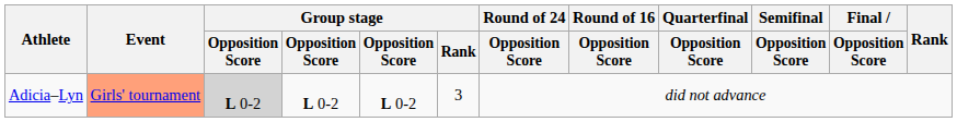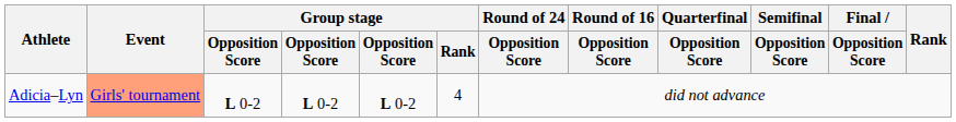 <table class="wikitable" style="font-size:90%">
 <tr>
 <th rowspan=2>Athlete</th>
 <th rowspan=2>Event</th>
 <th colspan=4>Group stage</th>
 <th>Round of 24</th>
 <th>Round of 16</th>
 <th>Quarterfinal</th>
 <th>Semifinal</th>
 <th>Final / </th>
 <th rowspan=2>Rank</th>
 </tr>
 <tr style="font-size:95%">
 <th>Opposition<br>Score</th>
 <th>Opposition<br>Score</th>
 <th>Opposition<br>Score</th>
 <th>Rank</th>
 <th>Opposition<br>Score</th>
 <th>Opposition<br>Score</th>
 <th>Opposition<br>Score</th>
 <th>Opposition<br>Score</th>
 <th>Opposition<br>Score</th>
 </tr>
 <tr align=center>
 <td><a href='#'>Adicia</a>–<a href='#'>Lyn</a></td>
 <td style="background: lightsalmon;"><a href='#'>Girls' tournament</a></td>
-<td style="background: lightgrey;"><br> <strong>L</strong> 0-2</td>
 <td><br> <strong>L</strong> 0-2</td>
 <td><br> <strong>L</strong> 0-2</td>
-<td>3</td>
+<td><br> <strong>L</strong> 0-2</td>
+<td>4</td>
 <td colspan=6><em>did not advance</em></td>
 </tr>
 </table>
